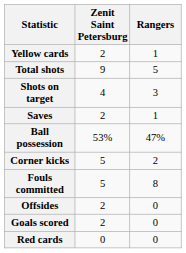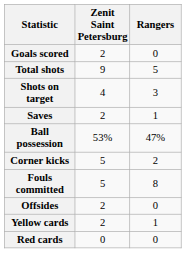 <table class="wikitable plainrowheaders" style="text-align:center">
 <tr>
 <th scope="col" style="width:100px">Statistic</th>
 <th scope="col" style="width:70px">Zenit Saint Petersburg</th>
 <th scope="col" style="width:70px">Rangers</th>
 </tr>
 <tr>
-<th scope=row>Yellow cards</th>
+<th scope=row>Goals scored</th>
 <td>2</td>
-<td>1</td>
+<td>0</td>
 </tr>
 <tr>
 <th scope=row>Total shots</th>
 <td>9</td>
 <td>5</td>
 </tr>
 <tr>
 <th scope=row>Shots on target</th>
 <td>4</td>
 <td>3</td>
 </tr>
 <tr>
 <th scope=row>Saves</th>
 <td>2</td>
 <td>1</td>
 </tr>
 <tr>
 <th scope=row>Ball possession</th>
 <td>53%</td>
 <td>47%</td>
 </tr>
 <tr>
 <th scope=row>Corner kicks</th>
 <td>5</td>
 <td>2</td>
 </tr>
 <tr>
 <th scope=row>Fouls committed</th>
 <td>5</td>
 <td>8</td>
 </tr>
 <tr>
 <th scope=row>Offsides</th>
 <td>2</td>
 <td>0</td>
 </tr>
 <tr>
-<th scope=row>Goals scored</th>
+<th scope=row>Yellow cards</th>
 <td>2</td>
-<td>0</td>
+<td>1</td>
 </tr>
 <tr>
 <th scope=row>Red cards</th>
 <td>0</td>
 <td>0</td>
 </tr>
 </table>
